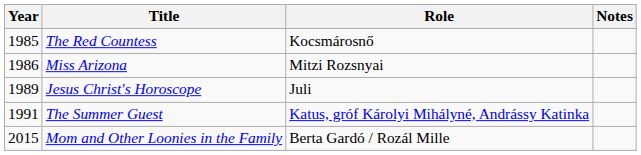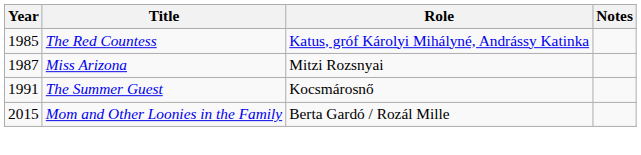 <table class="wikitable sortable">
 <tr>
 <th>Year</th>
 <th>Title</th>
 <th>Role</th>
 <th class = "unsortable">Notes</th>
 </tr>
 <tr>
 <td>1985</td>
 <td><em><a href='#'>The Red Countess</a></em></td>
-<td>Kocsmárosnő</td>
+<td><a href='#'>Katus, gróf Károlyi Mihályné, Andrássy Katinka</a></td>
 <td></td>
 </tr>
 <tr>
-<td>1986</td>
+<td>1987</td>
 <td><em><a href='#'>Miss Arizona</a></em></td>
 <td>Mitzi Rozsnyai</td>
 <td></td>
 </tr>
 <tr>
-<td>1989</td>
-<td><em><a href='#'>Jesus Christ's Horoscope</a></em></td>
-<td>Juli</td>
-<td></td>
-</tr>
-<tr>
 <td>1991</td>
 <td><em><a href='#'>The Summer Guest</a></em></td>
-<td><a href='#'>Katus, gróf Károlyi Mihályné, Andrássy Katinka</a></td>
+<td>Kocsmárosnő</td>
 <td></td>
 </tr>
 <tr>
 <td>2015</td>
 <td><em><a href='#'>Mom and Other Loonies in the Family</a></em></td>
 <td>Berta Gardó / Rozál Mille</td>
 <td></td>
 </tr>
 </table>
